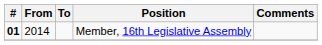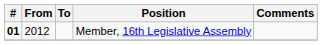 <table class="wikitable sortable">
 <tr>
 <th>#</th>
 <th>From</th>
 <th>To</th>
 <th>Position</th>
 <th>Comments</th>
 </tr>
 <tr>
 <td><strong>01</strong></td>
-<td>2014</td>
+<td>2012</td>
 <td></td>
 <td>Member, <a href='#'>16th Legislative Assembly</a></td>
 <td></td>
 </tr>
 <tr>
 </tr>
 </table>
